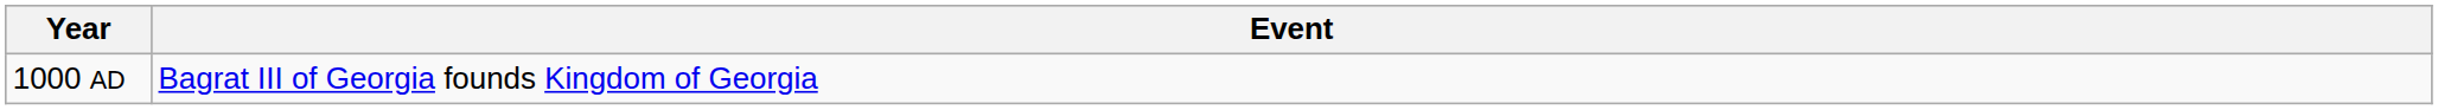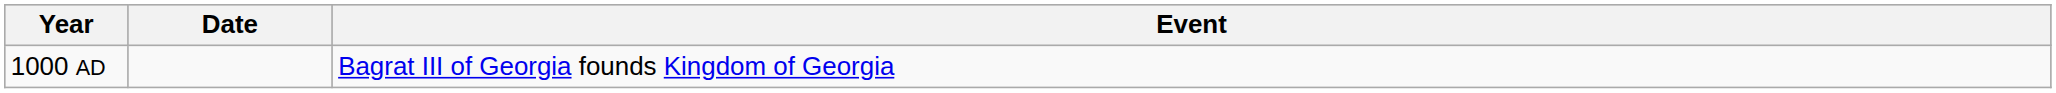 <table class="wikitable" width="100%">
 <tr>
 <th style="width:6%">Year</th>
+<th style="width:10%">Date</th>
 <th>Event</th>
 </tr>
 <tr>
 <td>1000 <small>AD</small></td>
+<td></td>
 <td><a href='#'>Bagrat III of Georgia</a> founds <a href='#'>Kingdom of Georgia</a></td>
 </tr>
 </table>
